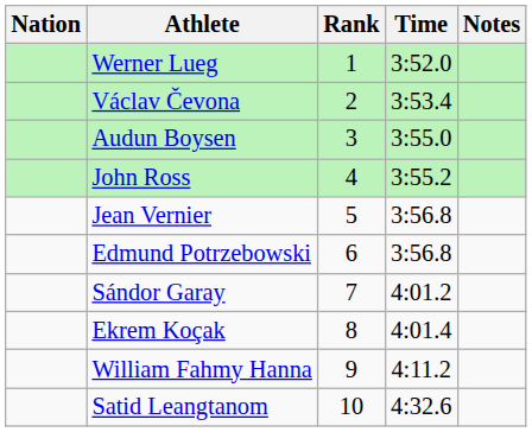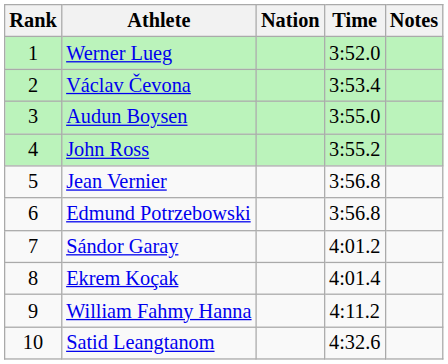 <table class="wikitable sortable" style="text-align:center">
 <tr>
+<th>Rank</th>
+<th>Athlete</th>
 <th>Nation</th>
-<th>Athlete</th>
-<th>Rank</th>
 <th>Time</th>
 <th>Notes</th>
 </tr>
 <tr bgcolor=bbf3bb>
+<td>1</td>
+<td align=left><a href='#'>Werner Lueg</a></td>
 <td align=left></td>
-<td align=left><a href='#'>Werner Lueg</a></td>
-<td>1</td>
 <td>3:52.0</td>
 <td></td>
 </tr>
 <tr bgcolor=bbf3bb>
+<td>2</td>
+<td align=left><a href='#'>Václav Čevona</a></td>
 <td align=left></td>
-<td align=left><a href='#'>Václav Čevona</a></td>
-<td>2</td>
 <td>3:53.4</td>
 <td></td>
 </tr>
 <tr bgcolor=bbf3bb>
+<td>3</td>
+<td align=left><a href='#'>Audun Boysen</a></td>
 <td align=left></td>
-<td align=left><a href='#'>Audun Boysen</a></td>
-<td>3</td>
 <td>3:55.0</td>
 <td></td>
 </tr>
 <tr bgcolor=bbf3bb>
+<td>4</td>
+<td align=left><a href='#'>John Ross</a></td>
 <td align=left></td>
-<td align=left><a href='#'>John Ross</a></td>
-<td>4</td>
 <td>3:55.2</td>
 <td></td>
 </tr>
 <tr>
+<td>5</td>
+<td align=left><a href='#'>Jean Vernier</a></td>
 <td align=left></td>
-<td align=left><a href='#'>Jean Vernier</a></td>
-<td>5</td>
 <td>3:56.8</td>
 <td></td>
 </tr>
 <tr>
+<td>6</td>
+<td align=left><a href='#'>Edmund Potrzebowski</a></td>
 <td align=left></td>
-<td align=left><a href='#'>Edmund Potrzebowski</a></td>
-<td>6</td>
 <td>3:56.8</td>
 <td></td>
 </tr>
 <tr>
+<td>7</td>
+<td align=left><a href='#'>Sándor Garay</a></td>
 <td align=left></td>
-<td align=left><a href='#'>Sándor Garay</a></td>
-<td>7</td>
 <td>4:01.2</td>
 <td></td>
 </tr>
 <tr>
+<td>8</td>
+<td align=left><a href='#'>Ekrem Koçak</a></td>
 <td align=left></td>
-<td align=left><a href='#'>Ekrem Koçak</a></td>
-<td>8</td>
 <td>4:01.4</td>
 <td></td>
 </tr>
 <tr>
+<td>9</td>
+<td align=left><a href='#'>William Fahmy Hanna</a></td>
 <td align=left></td>
-<td align=left><a href='#'>William Fahmy Hanna</a></td>
-<td>9</td>
 <td>4:11.2</td>
 <td></td>
 </tr>
 <tr>
+<td>10</td>
+<td align=left><a href='#'>Satid Leangtanom</a></td>
 <td align=left></td>
-<td align=left><a href='#'>Satid Leangtanom</a></td>
-<td>10</td>
 <td>4:32.6</td>
 <td></td>
 </tr>
 </table>
